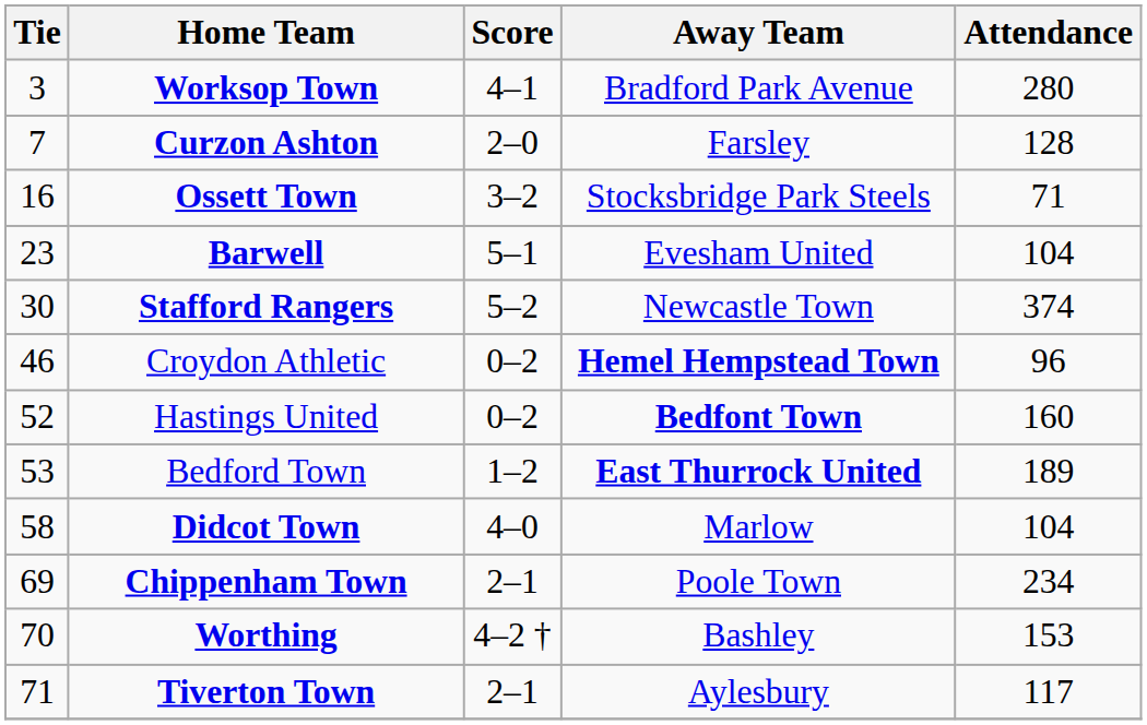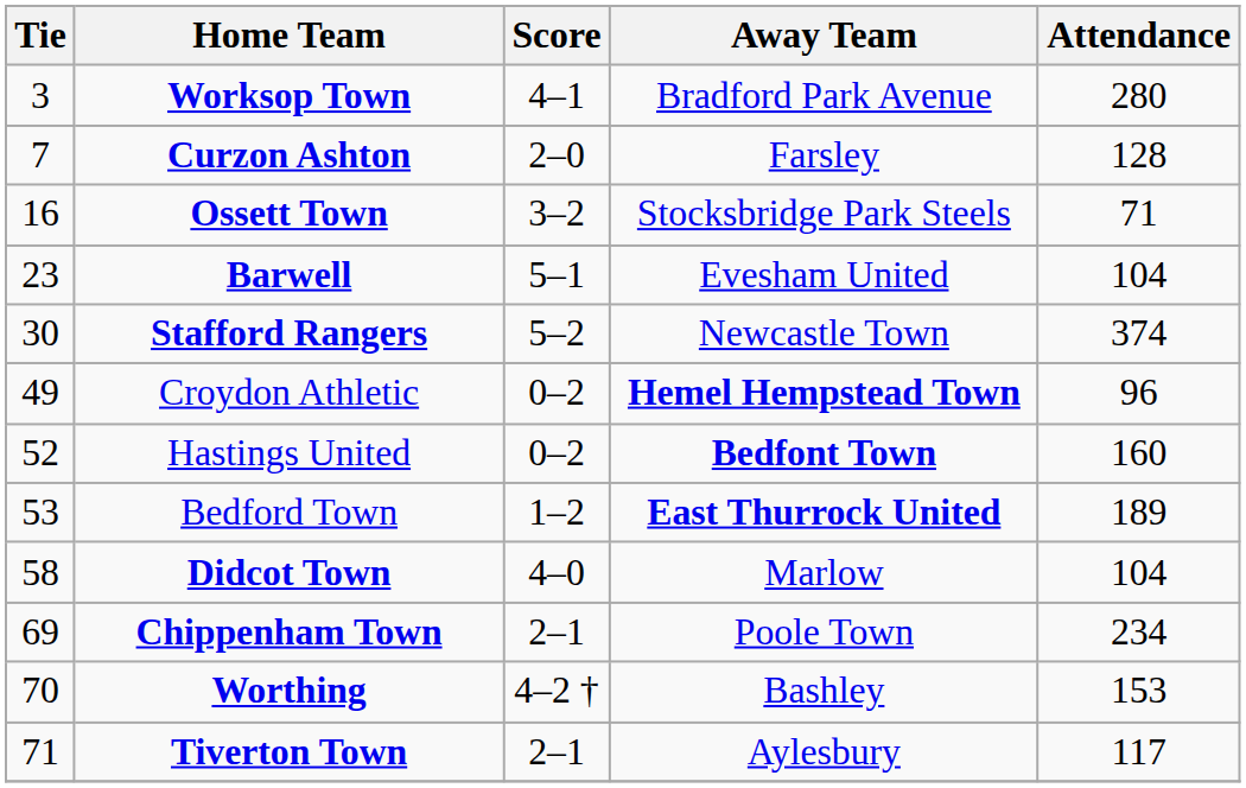 <table class="wikitable" style="text-align:center;">
 <tr>
 <th width=20>Tie</th>
 <th width=175>Home Team</th>
 <th width=20>Score</th>
 <th width=175>Away Team</th>
 <th width=20>Attendance</th>
 </tr>
 <tr>
 <td>3</td>
 <td><strong><a href='#'>Worksop Town</a></strong></td>
 <td>4–1</td>
 <td><a href='#'>Bradford Park Avenue</a></td>
 <td>280</td>
 </tr>
 <tr>
 <td>7</td>
 <td><strong><a href='#'>Curzon Ashton</a></strong></td>
 <td>2–0</td>
 <td><a href='#'>Farsley</a></td>
 <td>128</td>
 </tr>
 <tr>
 <td>16</td>
 <td><strong><a href='#'>Ossett Town</a></strong></td>
 <td>3–2</td>
 <td><a href='#'>Stocksbridge Park Steels</a></td>
 <td>71</td>
 </tr>
 <tr>
 <td>23</td>
 <td><strong><a href='#'>Barwell</a></strong></td>
 <td>5–1</td>
 <td><a href='#'>Evesham United</a></td>
 <td>104</td>
 </tr>
 <tr>
 <td>30</td>
 <td><strong><a href='#'>Stafford Rangers</a></strong></td>
 <td>5–2</td>
 <td><a href='#'>Newcastle Town</a></td>
 <td>374</td>
 </tr>
 <tr>
-<td>46</td>
+<td>49</td>
 <td><a href='#'>Croydon Athletic</a></td>
 <td>0–2</td>
 <td><strong><a href='#'>Hemel Hempstead Town</a></strong></td>
 <td>96</td>
 </tr>
 <tr>
 <td>52</td>
 <td><a href='#'>Hastings United</a></td>
 <td>0–2</td>
 <td><strong><a href='#'>Bedfont Town</a></strong></td>
 <td>160</td>
 </tr>
 <tr>
 <td>53</td>
 <td><a href='#'>Bedford Town</a></td>
 <td>1–2</td>
 <td><strong><a href='#'>East Thurrock United</a></strong></td>
 <td>189</td>
 </tr>
 <tr>
 <td>58</td>
 <td><strong><a href='#'>Didcot Town</a></strong></td>
 <td>4–0</td>
 <td><a href='#'>Marlow</a></td>
 <td>104</td>
 </tr>
 <tr>
 <td>69</td>
 <td><strong><a href='#'>Chippenham Town</a></strong></td>
 <td>2–1</td>
 <td><a href='#'>Poole Town</a></td>
 <td>234</td>
 </tr>
 <tr>
 <td>70</td>
 <td><strong><a href='#'>Worthing</a></strong></td>
 <td>4–2 †</td>
 <td><a href='#'>Bashley</a></td>
 <td>153</td>
 </tr>
 <tr>
 <td>71</td>
 <td><strong><a href='#'>Tiverton Town</a></strong></td>
 <td>2–1</td>
 <td><a href='#'>Aylesbury</a></td>
 <td>117</td>
 </tr>
 <tr>
 </tr>
 </table>
